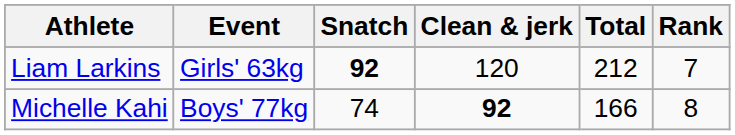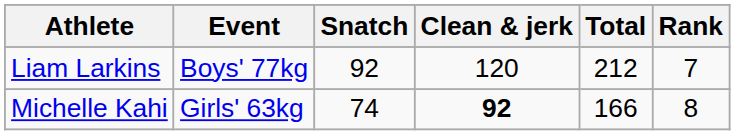 <table class="wikitable" style="font-size:90%">
 <tr>
 <th>Athlete</th>
 <th>Event</th>
 <th>Snatch</th>
 <th>Clean & jerk</th>
 <th>Total</th>
 <th>Rank</th>
 </tr>
 <tr>
 <td><a href='#'>Liam Larkins</a></td>
-<td><a href='#'>Girls' 63kg</a></td>
-<td align=center><strong>92</strong></td>
+<td><a href='#'>Boys' 77kg</a></td>
+<td align=center>92</td>
 <td align=center>120</td>
 <td align=center>212</td>
 <td align=center>7</td>
 </tr>
 <tr>
 <td><a href='#'>Michelle Kahi</a></td>
-<td><a href='#'>Boys' 77kg</a></td>
+<td><a href='#'>Girls' 63kg</a></td>
 <td align=center>74</td>
 <td align=center><strong>92</strong></td>
 <td align=center>166</td>
 <td align=center>8</td>
 </tr>
 </table>
